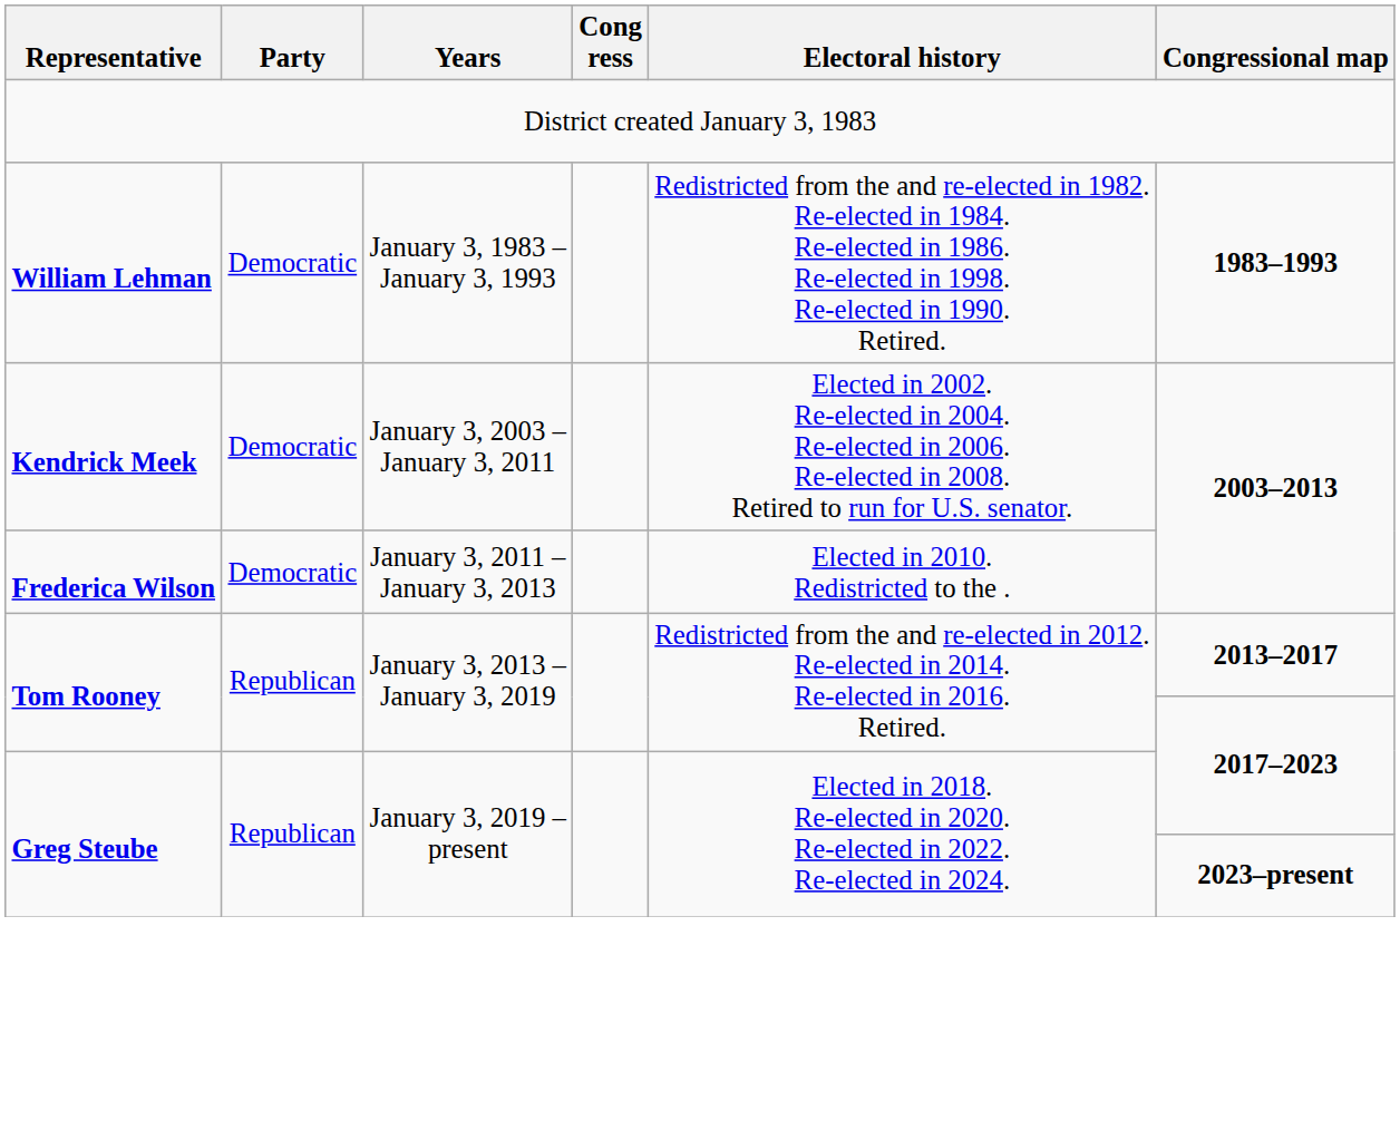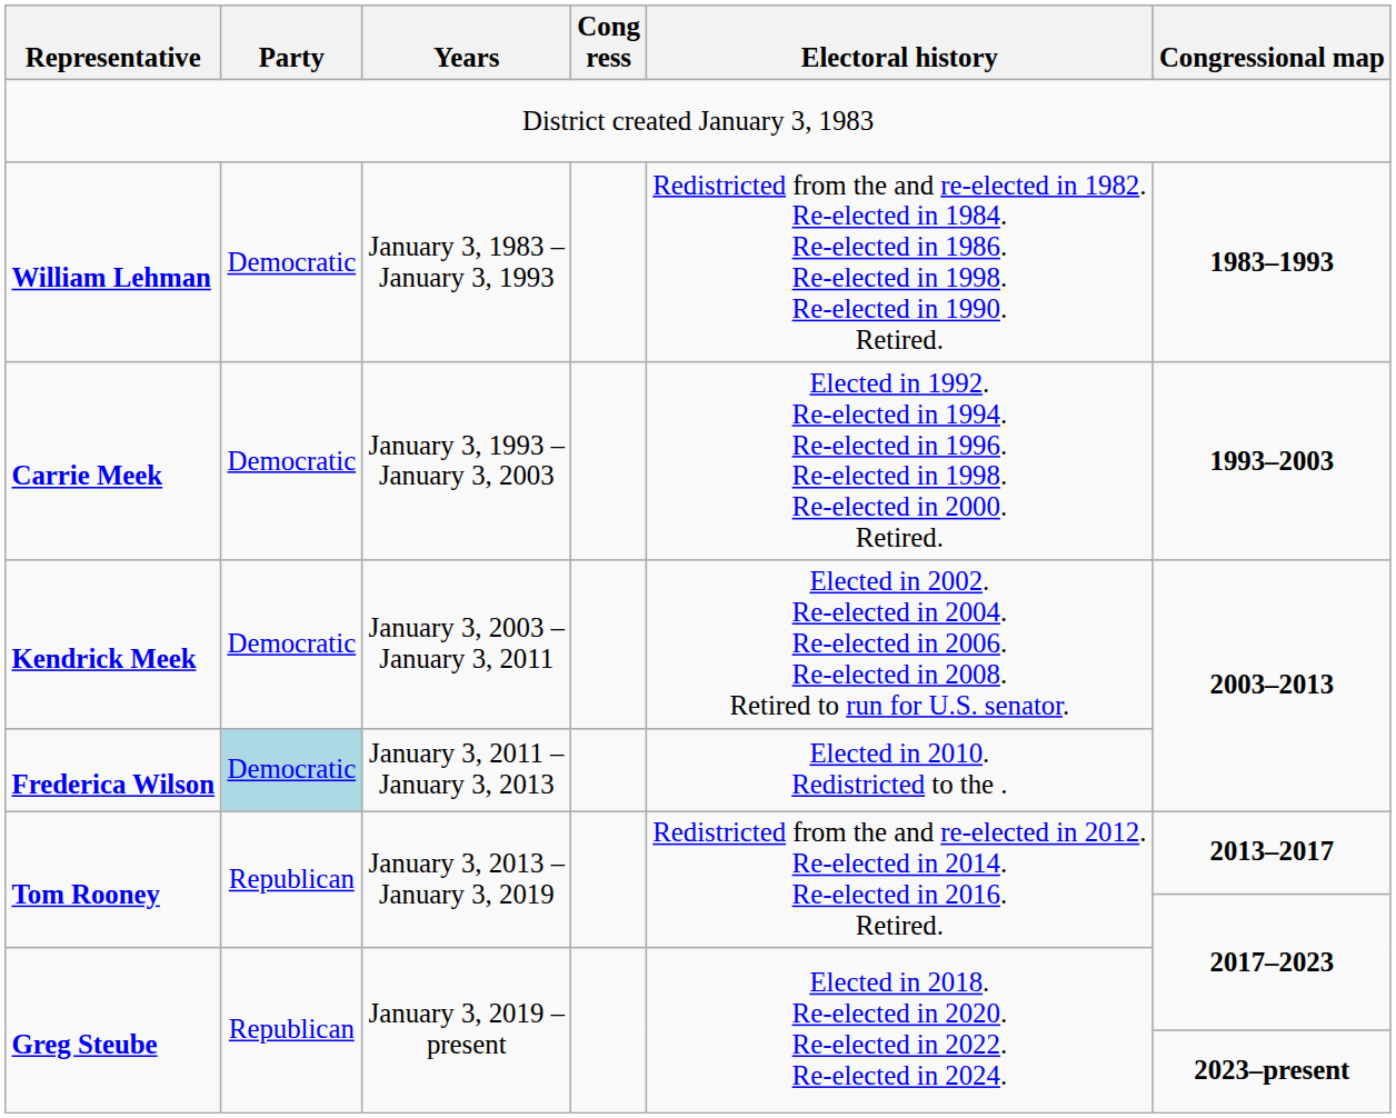 <table class=wikitable style="text-align:center">
 <tr valign=bottom>
 <th>Representative</th>
 <th>Party</th>
 <th>Years</th>
 <th>Cong<br>ress</th>
 <th>Electoral history</th>
 <th>Congressional map</th>
 </tr>
 <tr style="height:3em">
 <td colspan=6>District created January 3, 1983</td>
 </tr>
 <tr style="height:3em">
 <td align=left><br><strong><a href='#'>William Lehman</a></strong><br></td>
 <td><a href='#'>Democratic</a></td>
 <td nowrap>January 3, 1983 –<br>January 3, 1993</td>
 <td></td>
 <td><a href='#'>Redistricted</a> from the  and <a href='#'>re-elected in 1982</a>.<br><a href='#'>Re-elected in 1984</a>.<br><a href='#'>Re-elected in 1986</a>.<br><a href='#'>Re-elected in 1998</a>.<br><a href='#'>Re-elected in 1990</a>.<br>Retired.</td>
 <td><strong>1983–1993</strong><br></td>
 </tr>
 <tr style="height:3em">
+<td align=left><br><strong><a href='#'>Carrie Meek</a></strong><br></td>
+<td><a href='#'>Democratic</a></td>
+<td nowrap>January 3, 1993 –<br>January 3, 2003</td>
+<td></td>
+<td><a href='#'>Elected in 1992</a>.<br><a href='#'>Re-elected in 1994</a>.<br><a href='#'>Re-elected in 1996</a>.<br><a href='#'>Re-elected in 1998</a>.<br><a href='#'>Re-elected in 2000</a>.<br>Retired.</td>
+<td><strong>1993–2003</strong><br></td>
+</tr>
+<tr style="height:3em">
 <td align=left><br><strong><a href='#'>Kendrick Meek</a></strong><br></td>
 <td><a href='#'>Democratic</a></td>
 <td nowrap>January 3, 2003 –<br>January 3, 2011</td>
 <td></td>
 <td><a href='#'>Elected in 2002</a>.<br><a href='#'>Re-elected in 2004</a>.<br><a href='#'>Re-elected in 2006</a>.<br><a href='#'>Re-elected in 2008</a>.<br>Retired to <a href='#'>run for U.S. senator</a>.</td>
 <td rowspan=2><strong>2003–2013</strong><br></td>
 </tr>
 <tr style="height:3em">
 <td align=left><br><strong><a href='#'>Frederica Wilson</a></strong><br></td>
-<td><a href='#'>Democratic</a></td>
+<td style="background: lightblue;"><a href='#'>Democratic</a></td>
 <td nowrap>January 3, 2011 –<br>January 3, 2013</td>
 <td></td>
 <td><a href='#'>Elected in 2010</a>.<br><a href='#'>Redistricted</a> to the .</td>
 </tr>
 <tr style="height:3em">
 <td rowspan=2 align=left><br><strong><a href='#'>Tom Rooney</a></strong><br></td>
 <td rowspan=2 ><a href='#'>Republican</a></td>
 <td rowspan=2 nowrap>January 3, 2013 –<br>January 3, 2019</td>
 <td rowspan=2></td>
 <td rowspan=2><a href='#'>Redistricted</a> from the  and <a href='#'>re-elected in 2012</a>.<br><a href='#'>Re-elected in 2014</a>.<br><a href='#'>Re-elected in 2016</a>.<br>Retired.</td>
 <td><strong>2013–2017</strong><br></td>
 </tr>
 <tr>
 <td rowspan=2><strong>2017–2023</strong><br></td>
 </tr>
 <tr style="height:3em">
 <td rowspan=2 align=left><br><strong><a href='#'>Greg Steube</a></strong><br></td>
 <td rowspan=2 ><a href='#'>Republican</a></td>
 <td rowspan=2 nowrap>January 3, 2019 –<br>present</td>
 <td rowspan=2></td>
 <td rowspan=2><a href='#'>Elected in 2018</a>.<br><a href='#'>Re-elected in 2020</a>.<br><a href='#'>Re-elected in 2022</a>.<br><a href='#'>Re-elected in 2024</a>.</td>
 </tr>
 <tr style="height:3em">
 <td><strong>2023–present</strong><br></td>
 </tr>
 </table>
